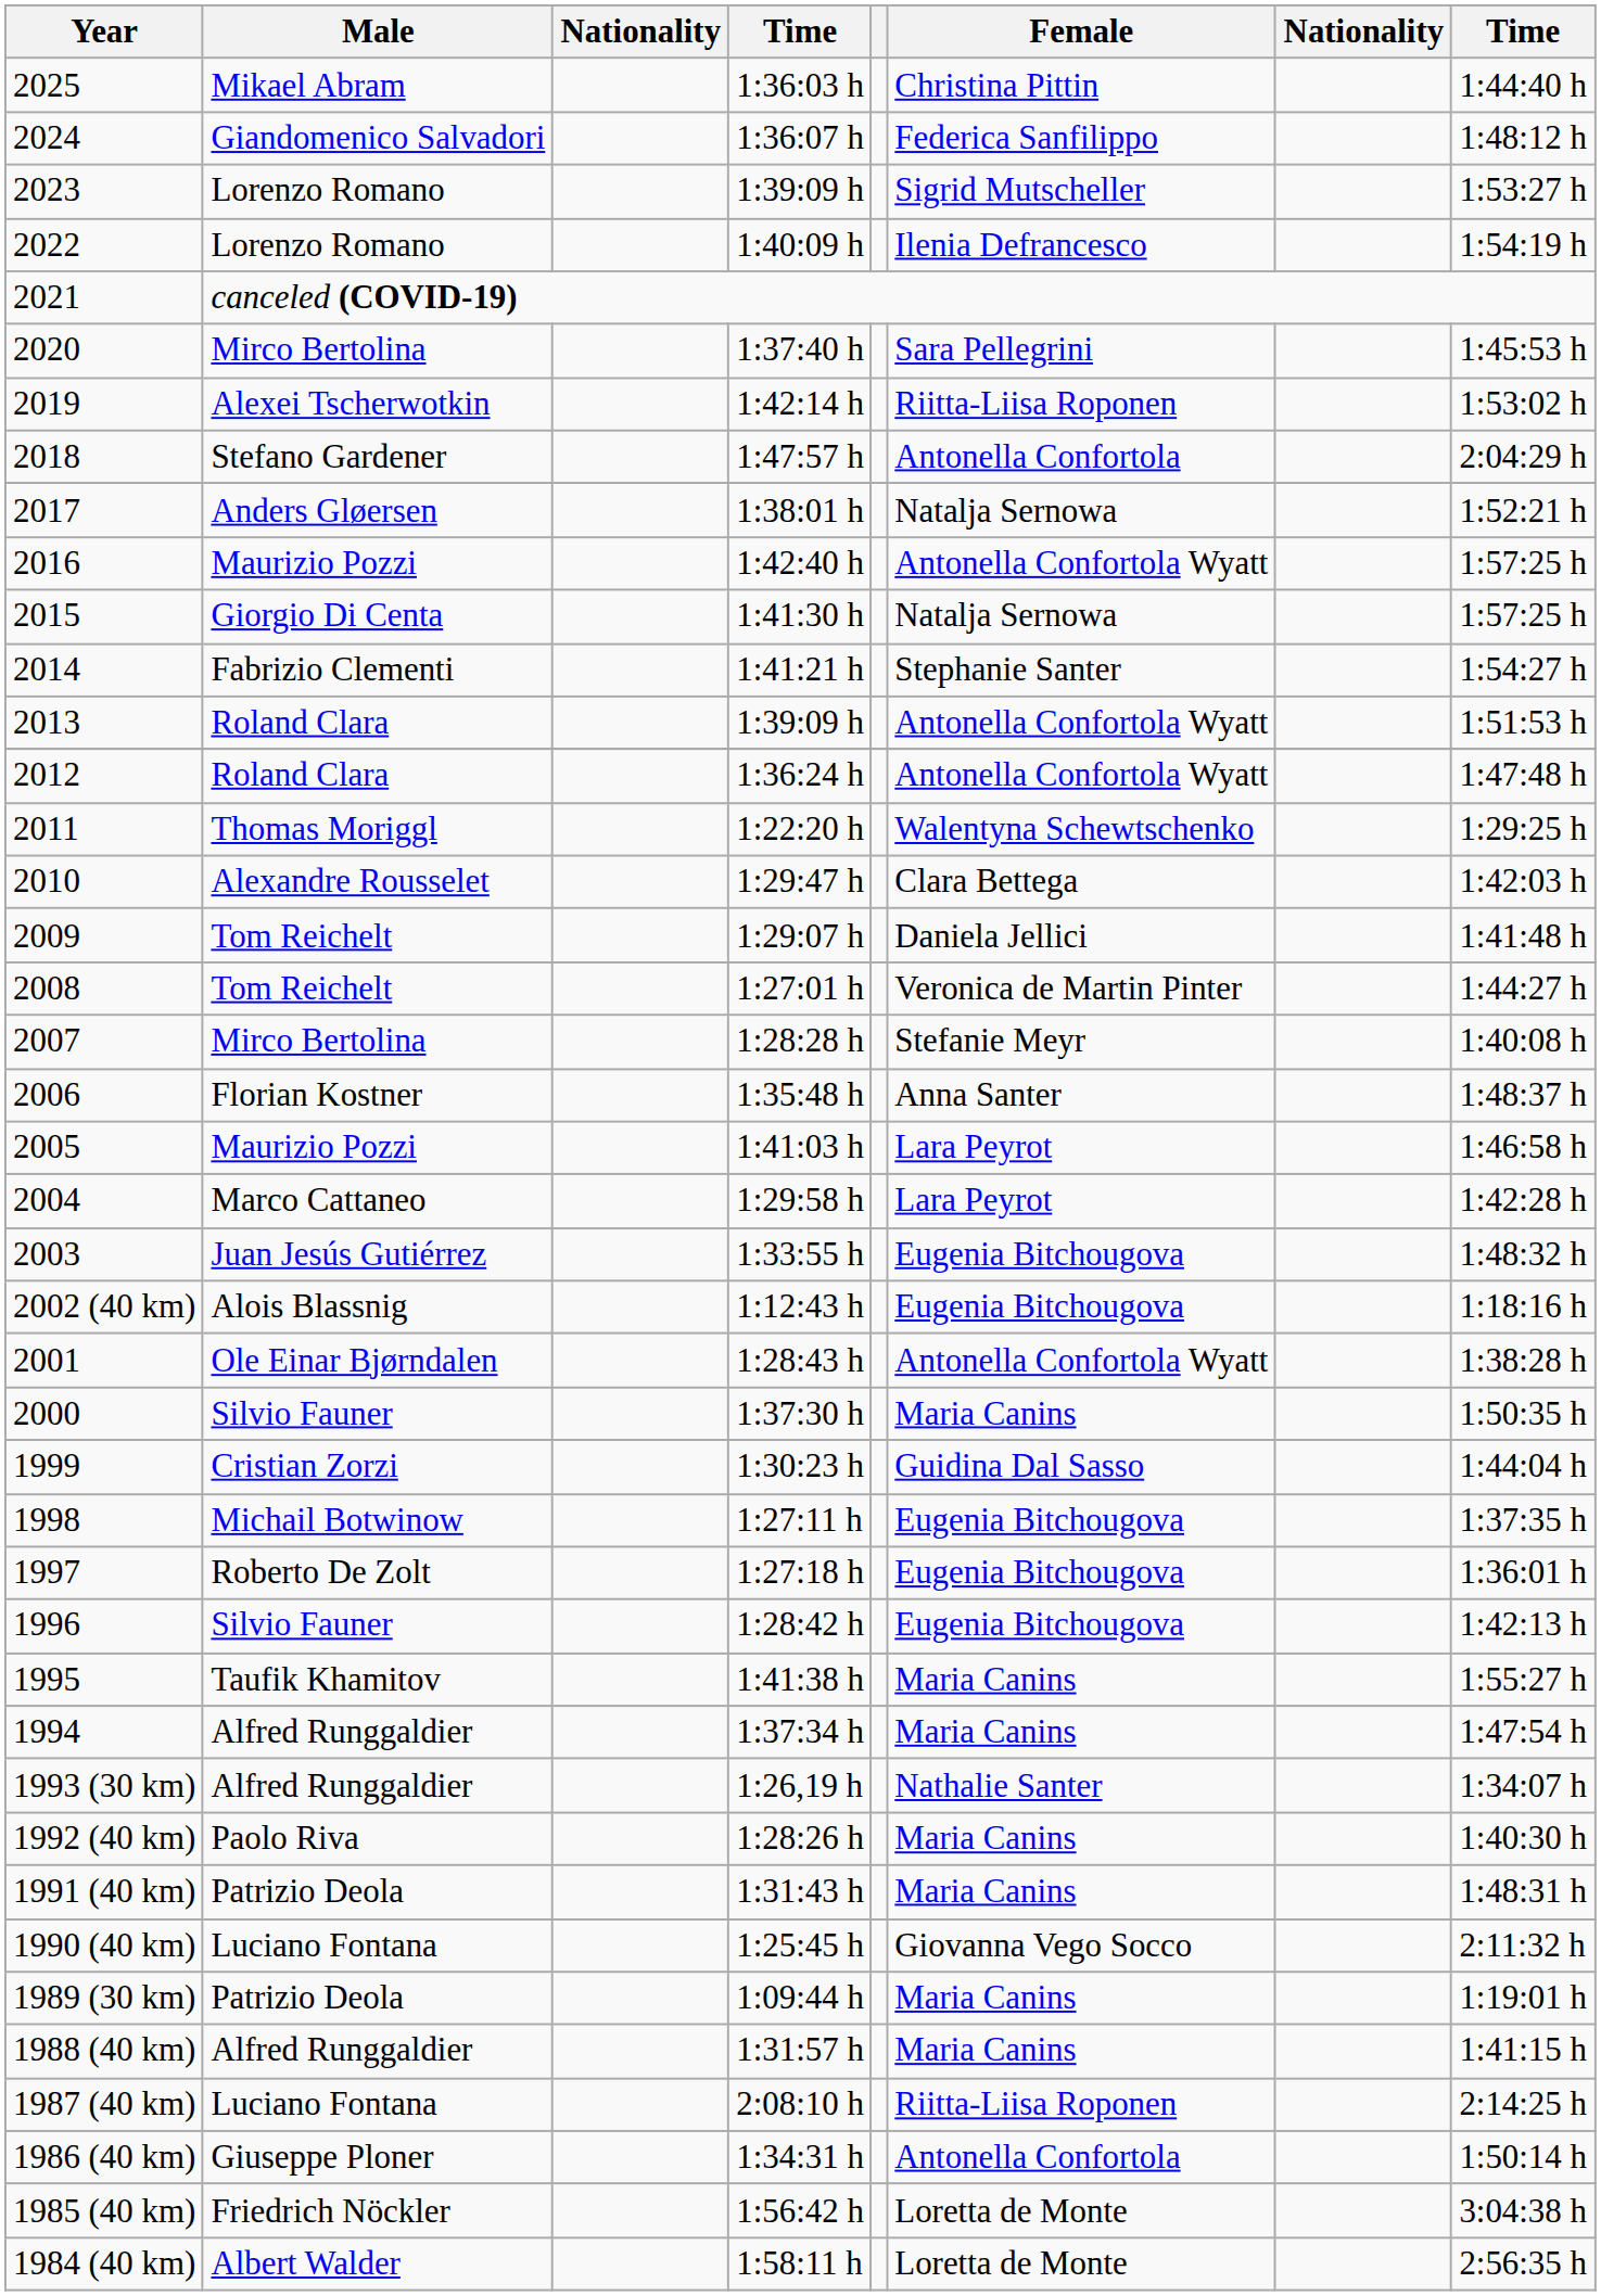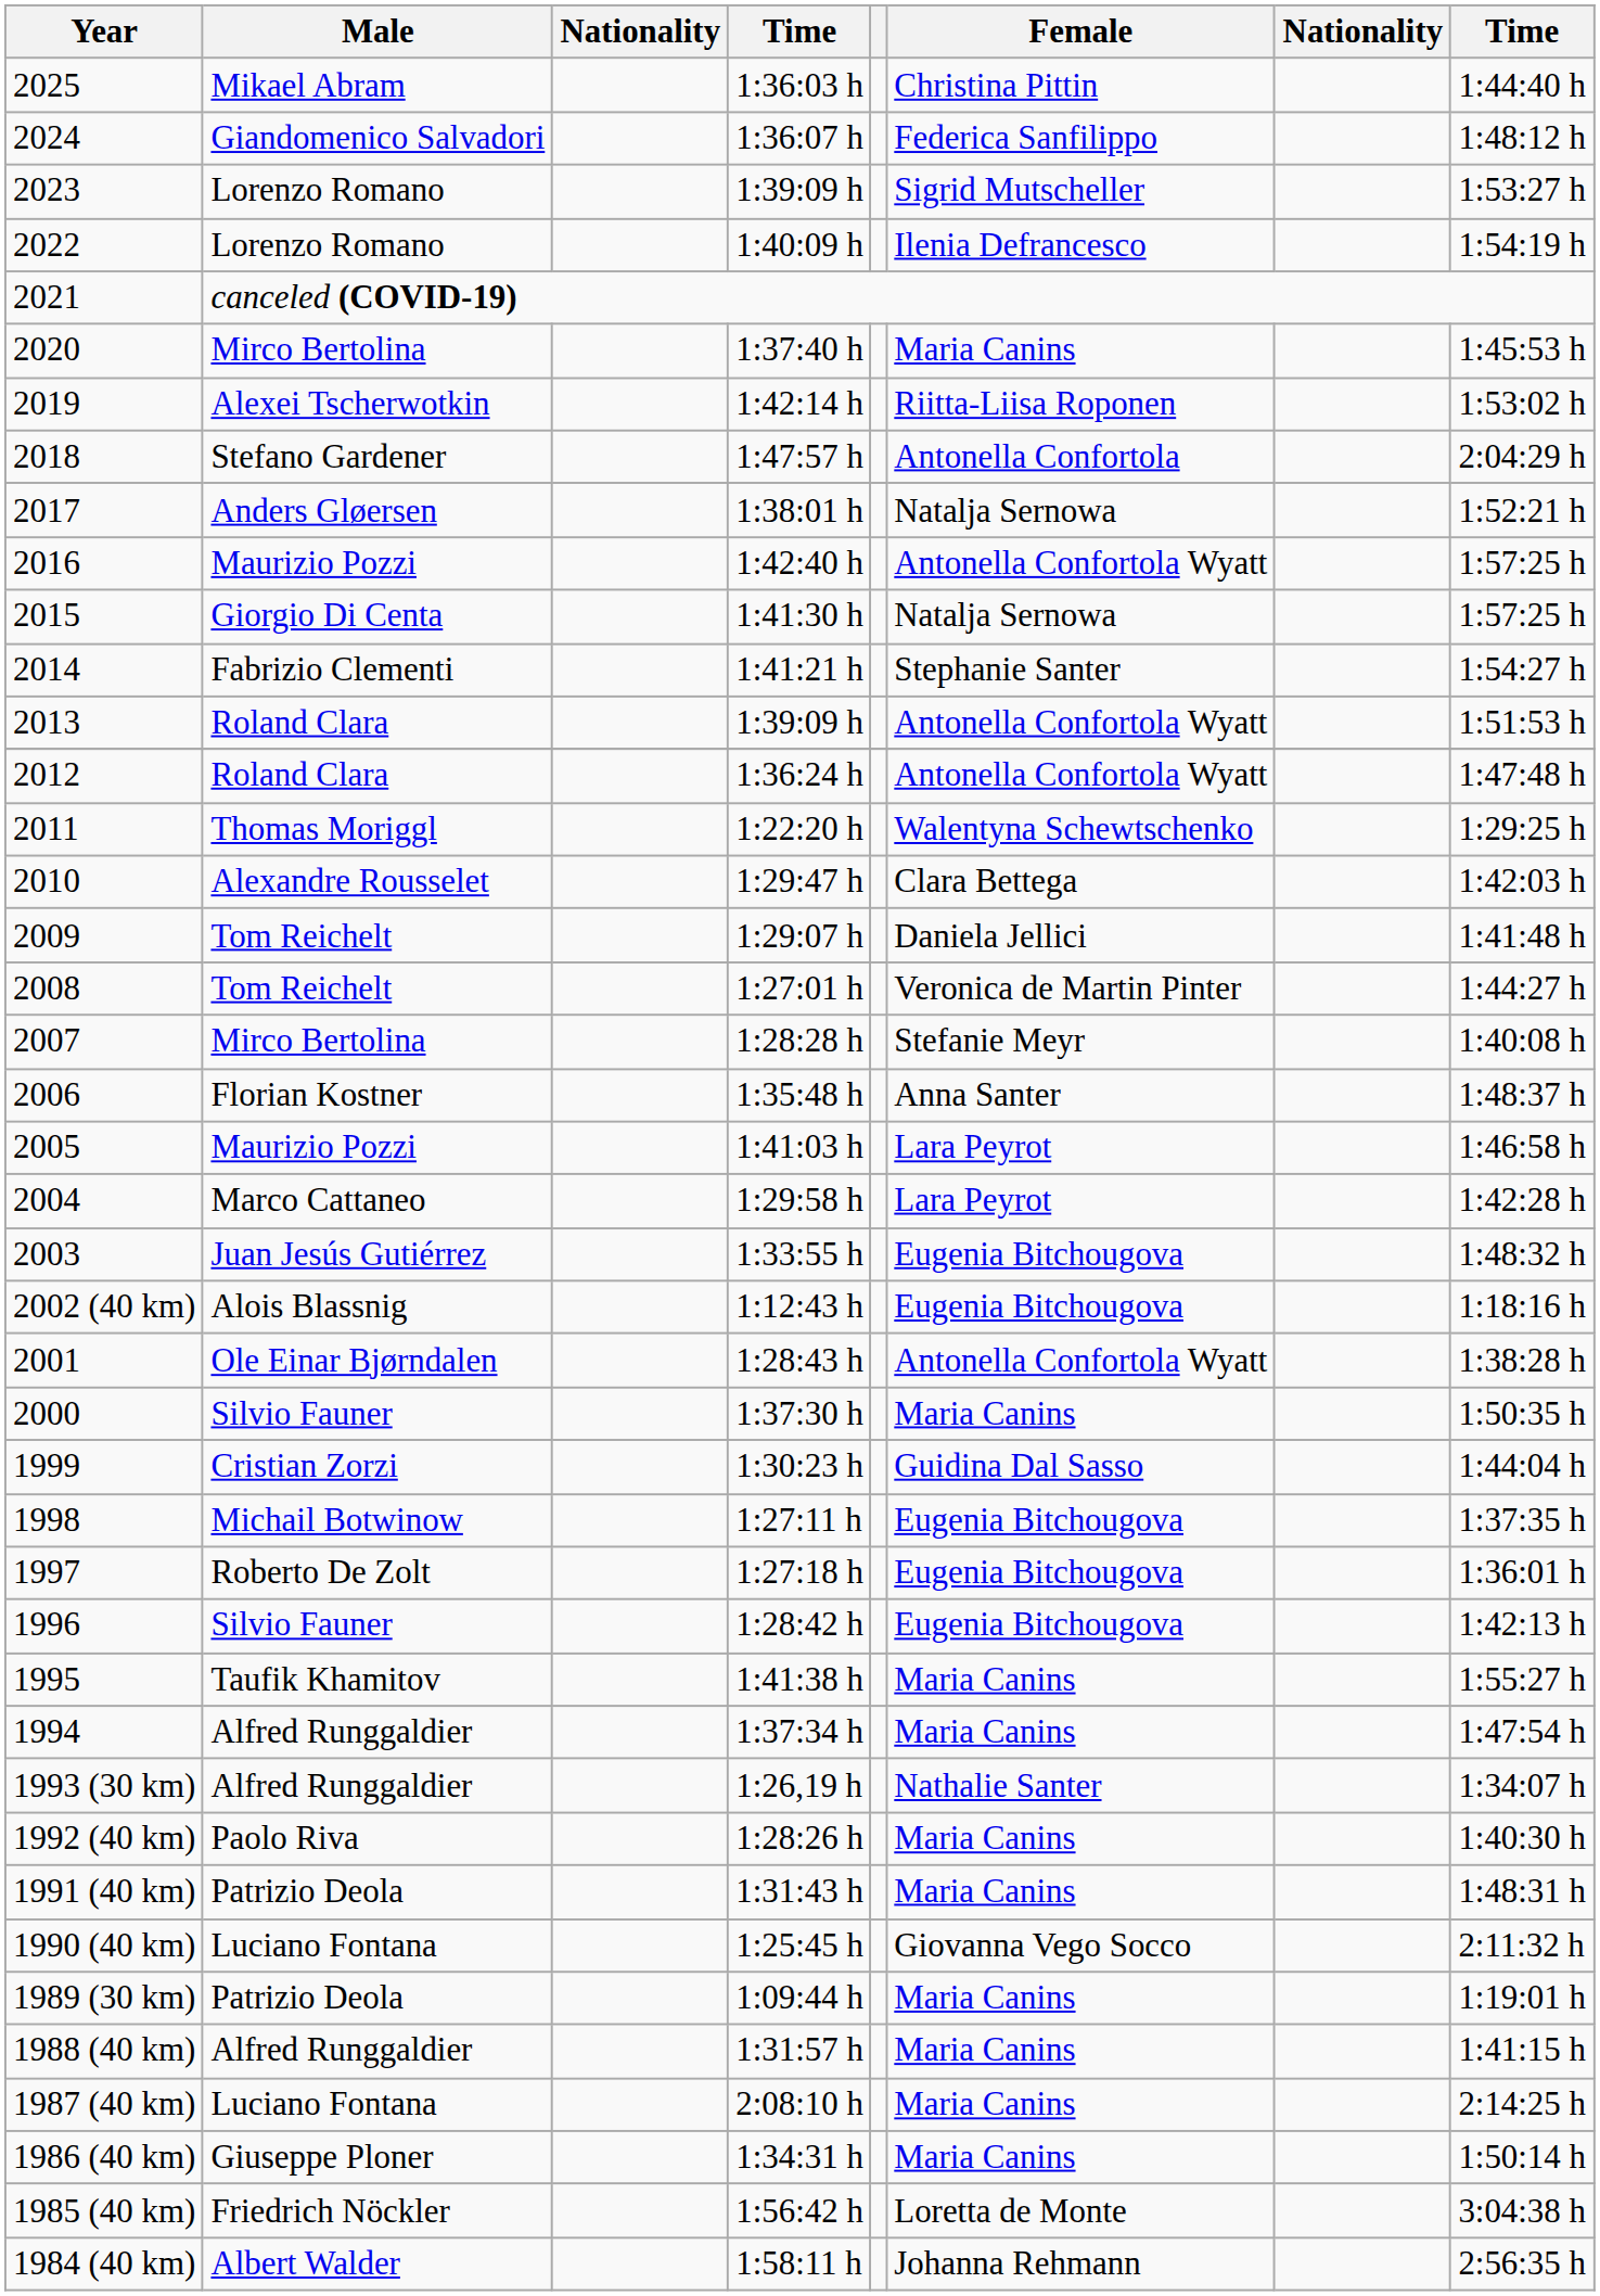 <table class="wikitable">
 <tr>
 <th align="left" bgcolor="#EFEFEF">Year</th>
 <th align="left" bgcolor="#EFEFEF">Male</th>
 <th align="left" bgcolor="#EFEFEF">Nationality</th>
 <th align="left" bgcolor="#EFEFEF">Time</th>
 <th align="left" bgcolor="#EFEFEF"></th>
 <th align="left" bgcolor="#EFEFEF">Female</th>
 <th align="left" bgcolor="#EFEFEF">Nationality</th>
 <th align="left" bgcolor="#EFEFEF">Time</th>
 </tr>
 <tr>
 <td>2025</td>
 <td><a href='#'>Mikael Abram</a></td>
 <td></td>
 <td>1:36:03 h</td>
 <td></td>
 <td><a href='#'>Christina Pittin</a></td>
 <td></td>
 <td>1:44:40 h</td>
 </tr>
 <tr>
 <td>2024</td>
 <td><a href='#'>Giandomenico Salvadori</a></td>
 <td></td>
 <td>1:36:07 h</td>
 <td></td>
 <td><a href='#'>Federica Sanfilippo</a></td>
 <td></td>
 <td>1:48:12 h</td>
 </tr>
 <tr>
 <td>2023</td>
 <td>Lorenzo Romano</td>
 <td></td>
 <td>1:39:09 h</td>
 <td></td>
 <td><a href='#'>Sigrid Mutscheller</a></td>
 <td></td>
 <td>1:53:27 h</td>
 </tr>
 <tr>
 <td>2022</td>
 <td>Lorenzo Romano</td>
 <td></td>
 <td>1:40:09 h</td>
 <td></td>
 <td><a href='#'>Ilenia Defrancesco</a></td>
 <td></td>
 <td>1:54:19 h</td>
 </tr>
 <tr>
 <td>2021</td>
 <td colspan="7"><em>canceled</em>  <strong>(COVID-19)</strong></td>
 </tr>
 <tr>
 <td>2020</td>
 <td><a href='#'>Mirco Bertolina</a></td>
 <td></td>
 <td>1:37:40 h</td>
 <td></td>
-<td><a href='#'>Sara Pellegrini</a></td>
+<td><a href='#'>Maria Canins</a></td>
 <td></td>
 <td>1:45:53 h</td>
 </tr>
 <tr>
 <td>2019</td>
 <td><a href='#'>Alexei Tscherwotkin</a></td>
 <td></td>
 <td>1:42:14 h</td>
 <td></td>
 <td><a href='#'>Riitta-Liisa Roponen</a></td>
 <td></td>
 <td>1:53:02 h</td>
 </tr>
 <tr>
 <td>2018</td>
 <td>Stefano Gardener</td>
 <td></td>
 <td>1:47:57 h</td>
 <td></td>
 <td><a href='#'>Antonella Confortola</a></td>
 <td></td>
 <td>2:04:29 h</td>
 </tr>
 <tr>
 <td>2017</td>
 <td><a href='#'>Anders Gløersen</a></td>
 <td></td>
 <td>1:38:01 h</td>
 <td></td>
 <td>Natalja Sernowa</td>
 <td></td>
 <td>1:52:21 h</td>
 </tr>
 <tr>
 <td>2016</td>
 <td><a href='#'>Maurizio Pozzi</a></td>
 <td></td>
 <td>1:42:40 h</td>
 <td></td>
 <td><a href='#'>Antonella Confortola</a> Wyatt</td>
 <td></td>
 <td>1:57:25 h</td>
 </tr>
 <tr>
 <td>2015</td>
 <td><a href='#'>Giorgio Di Centa</a></td>
 <td></td>
 <td>1:41:30 h</td>
 <td></td>
 <td>Natalja Sernowa</td>
 <td></td>
 <td>1:57:25 h</td>
 </tr>
 <tr>
 <td>2014</td>
 <td>Fabrizio Clementi</td>
 <td></td>
 <td>1:41:21 h</td>
 <td></td>
 <td>Stephanie Santer</td>
 <td></td>
 <td>1:54:27 h</td>
 </tr>
 <tr>
 <td>2013</td>
 <td><a href='#'>Roland Clara</a></td>
 <td></td>
 <td>1:39:09 h</td>
 <td></td>
 <td><a href='#'>Antonella Confortola</a> Wyatt</td>
 <td></td>
 <td>1:51:53 h</td>
 </tr>
 <tr>
 </tr>
 <tr>
 <td>2012</td>
 <td><a href='#'>Roland Clara</a></td>
 <td></td>
 <td>1:36:24 h</td>
 <td></td>
 <td><a href='#'>Antonella Confortola</a> Wyatt</td>
 <td></td>
 <td>1:47:48 h</td>
 </tr>
 <tr>
 <td>2011</td>
 <td><a href='#'>Thomas Moriggl</a></td>
 <td></td>
 <td>1:22:20 h</td>
 <td></td>
 <td><a href='#'>Walentyna Schewtschenko</a></td>
 <td></td>
 <td>1:29:25 h</td>
 </tr>
 <tr>
 <td>2010</td>
 <td><a href='#'>Alexandre Rousselet</a></td>
 <td></td>
 <td>1:29:47 h</td>
 <td></td>
 <td>Clara Bettega</td>
 <td></td>
 <td>1:42:03 h</td>
 </tr>
 <tr>
 <td>2009</td>
 <td><a href='#'>Tom Reichelt</a></td>
 <td></td>
 <td>1:29:07 h</td>
 <td></td>
 <td>Daniela Jellici</td>
 <td></td>
 <td>1:41:48 h</td>
 </tr>
 <tr>
 <td>2008</td>
 <td><a href='#'>Tom Reichelt</a></td>
 <td></td>
 <td>1:27:01 h</td>
 <td></td>
 <td>Veronica de Martin Pinter</td>
 <td></td>
 <td>1:44:27 h</td>
 </tr>
 <tr>
 <td>2007</td>
 <td><a href='#'>Mirco Bertolina</a></td>
 <td></td>
 <td>1:28:28 h</td>
 <td></td>
 <td>Stefanie Meyr</td>
 <td></td>
 <td>1:40:08 h</td>
 </tr>
 <tr>
 <td>2006</td>
 <td>Florian Kostner</td>
 <td></td>
 <td>1:35:48 h</td>
 <td></td>
 <td>Anna Santer</td>
 <td></td>
 <td>1:48:37 h</td>
 </tr>
 <tr>
 <td>2005</td>
 <td><a href='#'>Maurizio Pozzi</a></td>
 <td></td>
 <td>1:41:03 h</td>
 <td></td>
 <td><a href='#'>Lara Peyrot</a></td>
 <td></td>
 <td>1:46:58 h</td>
 </tr>
 <tr>
 <td>2004</td>
 <td>Marco Cattaneo</td>
 <td></td>
 <td>1:29:58 h</td>
 <td></td>
 <td><a href='#'>Lara Peyrot</a></td>
 <td></td>
 <td>1:42:28 h</td>
 </tr>
 <tr>
 <td>2003</td>
 <td><a href='#'>Juan Jesús Gutiérrez</a></td>
 <td></td>
 <td>1:33:55 h</td>
 <td></td>
 <td><a href='#'>Eugenia Bitchougova</a></td>
 <td></td>
 <td>1:48:32 h</td>
 </tr>
 <tr>
 <td>2002 (40 km)</td>
 <td>Alois Blassnig</td>
 <td></td>
 <td>1:12:43 h</td>
 <td></td>
 <td><a href='#'>Eugenia Bitchougova</a></td>
 <td></td>
 <td>1:18:16 h</td>
 </tr>
 <tr>
 <td>2001</td>
 <td><a href='#'>Ole Einar Bjørndalen</a></td>
 <td></td>
 <td>1:28:43 h</td>
 <td></td>
 <td><a href='#'>Antonella Confortola</a> Wyatt</td>
 <td></td>
 <td>1:38:28 h</td>
 </tr>
 <tr>
 <td>2000</td>
 <td><a href='#'>Silvio Fauner</a></td>
 <td></td>
 <td>1:37:30 h</td>
 <td></td>
 <td><a href='#'>Maria Canins</a></td>
 <td></td>
 <td>1:50:35 h</td>
 </tr>
 <tr>
 <td>1999</td>
 <td><a href='#'>Cristian Zorzi</a></td>
 <td></td>
 <td>1:30:23 h</td>
 <td></td>
 <td><a href='#'>Guidina Dal Sasso</a></td>
 <td></td>
 <td>1:44:04 h</td>
 </tr>
 <tr>
 <td>1998</td>
 <td><a href='#'>Michail Botwinow</a></td>
 <td></td>
 <td>1:27:11 h</td>
 <td></td>
 <td><a href='#'>Eugenia Bitchougova</a></td>
 <td></td>
 <td>1:37:35 h</td>
 </tr>
 <tr>
 <td>1997</td>
 <td>Roberto De Zolt</td>
 <td></td>
 <td>1:27:18 h</td>
 <td></td>
 <td><a href='#'>Eugenia Bitchougova</a></td>
 <td></td>
 <td>1:36:01 h</td>
 </tr>
 <tr>
 <td>1996</td>
 <td><a href='#'>Silvio Fauner</a></td>
 <td></td>
 <td>1:28:42 h</td>
 <td></td>
 <td><a href='#'>Eugenia Bitchougova</a></td>
 <td></td>
 <td>1:42:13 h</td>
 </tr>
 <tr>
 <td>1995</td>
 <td>Taufik Khamitov</td>
 <td></td>
 <td>1:41:38 h</td>
 <td></td>
 <td><a href='#'>Maria Canins</a></td>
 <td></td>
 <td>1:55:27 h</td>
 </tr>
 <tr>
 <td>1994</td>
 <td>Alfred Runggaldier</td>
 <td></td>
 <td>1:37:34 h</td>
 <td></td>
 <td><a href='#'>Maria Canins</a></td>
 <td></td>
 <td>1:47:54 h</td>
 </tr>
 <tr>
 <td>1993 (30 km)</td>
 <td>Alfred Runggaldier</td>
 <td></td>
 <td>1:26,19 h</td>
 <td></td>
 <td><a href='#'>Nathalie Santer</a></td>
 <td></td>
 <td>1:34:07 h</td>
 </tr>
 <tr>
 <td>1992 (40 km)</td>
 <td>Paolo Riva</td>
 <td></td>
 <td>1:28:26 h</td>
 <td></td>
 <td><a href='#'>Maria Canins</a></td>
 <td></td>
 <td>1:40:30 h</td>
 </tr>
 <tr>
 <td>1991 (40 km)</td>
 <td>Patrizio Deola</td>
 <td></td>
 <td>1:31:43 h</td>
 <td></td>
 <td><a href='#'>Maria Canins</a></td>
 <td></td>
 <td>1:48:31 h</td>
 </tr>
 <tr>
 <td>1990 (40 km)</td>
 <td>Luciano Fontana</td>
 <td></td>
 <td>1:25:45 h</td>
 <td></td>
 <td>Giovanna Vego Socco</td>
 <td></td>
 <td>2:11:32 h</td>
 </tr>
 <tr>
 <td>1989 (30 km)</td>
 <td>Patrizio Deola</td>
 <td></td>
 <td>1:09:44 h</td>
 <td></td>
 <td><a href='#'>Maria Canins</a></td>
 <td></td>
 <td>1:19:01 h</td>
 </tr>
 <tr>
 <td>1988 (40 km)</td>
 <td>Alfred Runggaldier</td>
 <td></td>
 <td>1:31:57 h</td>
 <td></td>
 <td><a href='#'>Maria Canins</a></td>
 <td></td>
 <td>1:41:15 h</td>
 </tr>
 <tr>
 <td>1987 (40 km)</td>
 <td>Luciano Fontana</td>
 <td></td>
 <td>2:08:10 h</td>
 <td></td>
-<td><a href='#'>Riitta-Liisa Roponen</a></td>
+<td><a href='#'>Maria Canins</a></td>
 <td></td>
 <td>2:14:25 h</td>
 </tr>
 <tr>
 <td>1986 (40 km)</td>
 <td>Giuseppe Ploner</td>
 <td></td>
 <td>1:34:31 h</td>
 <td></td>
-<td><a href='#'>Antonella Confortola</a></td>
+<td><a href='#'>Maria Canins</a></td>
 <td></td>
 <td>1:50:14 h</td>
 </tr>
 <tr>
 <td>1985 (40 km)</td>
 <td>Friedrich Nöckler</td>
 <td></td>
 <td>1:56:42 h</td>
 <td></td>
 <td>Loretta de Monte</td>
 <td></td>
 <td>3:04:38 h</td>
 </tr>
 <tr>
 <td>1984 (40 km)</td>
 <td><a href='#'>Albert Walder</a></td>
 <td></td>
 <td>1:58:11 h</td>
 <td></td>
-<td>Loretta de Monte</td>
+<td>Johanna Rehmann</td>
 <td></td>
 <td>2:56:35 h</td>
 </tr>
 </table>
